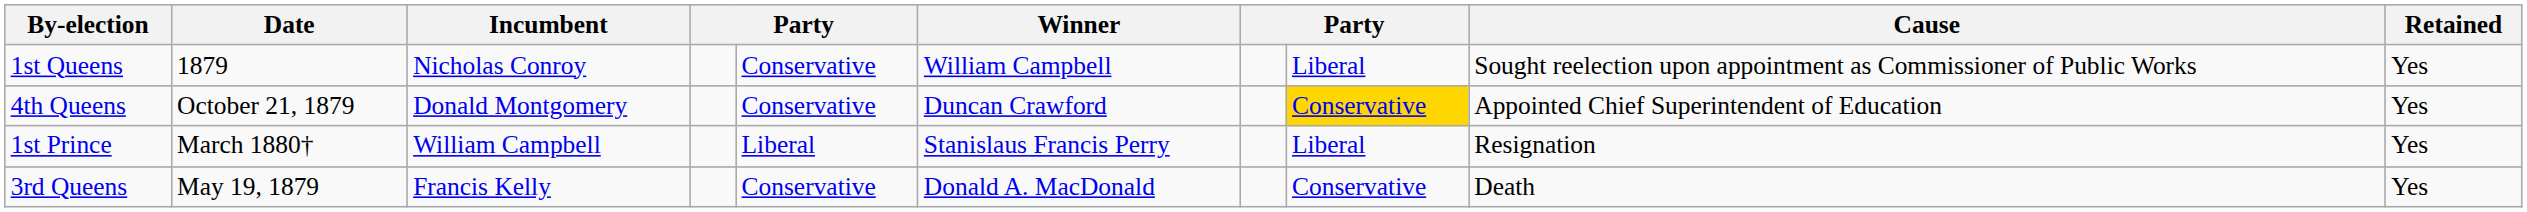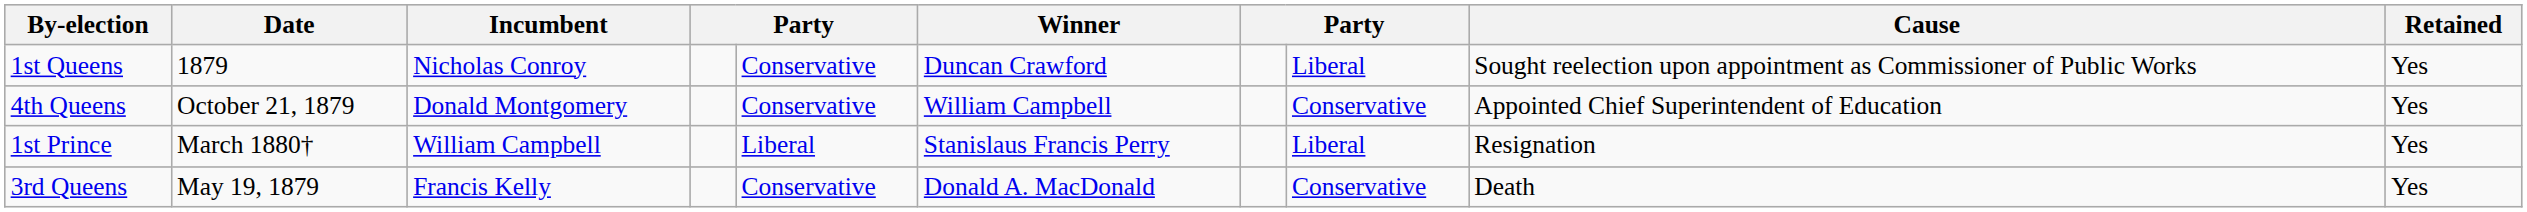 <table class=wikitable style="width:100%">
 <tr>
 <th>By-election</th>
 <th>Date</th>
 <th>Incumbent</th>
 <th colspan=2>Party</th>
 <th>Winner</th>
 <th colspan=2>Party</th>
 <th>Cause</th>
 <th>Retained</th>
 </tr>
 <tr>
 <td><a href='#'>1st Queens</a></td>
 <td>1879</td>
 <td><a href='#'>Nicholas Conroy</a></td>
 <td>    </td>
 <td><a href='#'>Conservative</a></td>
-<td><a href='#'>William Campbell</a></td>
+<td><a href='#'>Duncan Crawford</a></td>
 <td>    </td>
 <td><a href='#'>Liberal</a></td>
 <td>Sought reelection upon appointment as Commissioner of Public Works</td>
 <td>Yes</td>
 </tr>
 <tr>
 <td><a href='#'>4th Queens</a></td>
 <td>October 21, 1879</td>
 <td><a href='#'>Donald Montgomery</a></td>
 <td>    </td>
 <td><a href='#'>Conservative</a></td>
-<td><a href='#'>Duncan Crawford</a></td>
+<td><a href='#'>William Campbell</a></td>
 <td>    </td>
-<td style="background: gold;"><a href='#'>Conservative</a></td>
+<td><a href='#'>Conservative</a></td>
 <td>Appointed Chief Superintendent of Education</td>
 <td>Yes</td>
 </tr>
 <tr>
 <td><a href='#'>1st Prince</a></td>
 <td>March 1880†</td>
 <td><a href='#'>William Campbell</a></td>
 <td>    </td>
 <td><a href='#'>Liberal</a></td>
 <td><a href='#'>Stanislaus Francis Perry</a></td>
 <td>    </td>
 <td><a href='#'>Liberal</a></td>
 <td>Resignation</td>
 <td>Yes</td>
 </tr>
 <tr>
 <td><a href='#'>3rd Queens</a></td>
 <td>May 19, 1879</td>
 <td><a href='#'>Francis Kelly</a></td>
 <td>    </td>
 <td><a href='#'>Conservative</a></td>
 <td><a href='#'>Donald A. MacDonald</a></td>
 <td>    </td>
 <td><a href='#'>Conservative</a></td>
 <td>Death</td>
 <td>Yes</td>
 </tr>
 </table>
